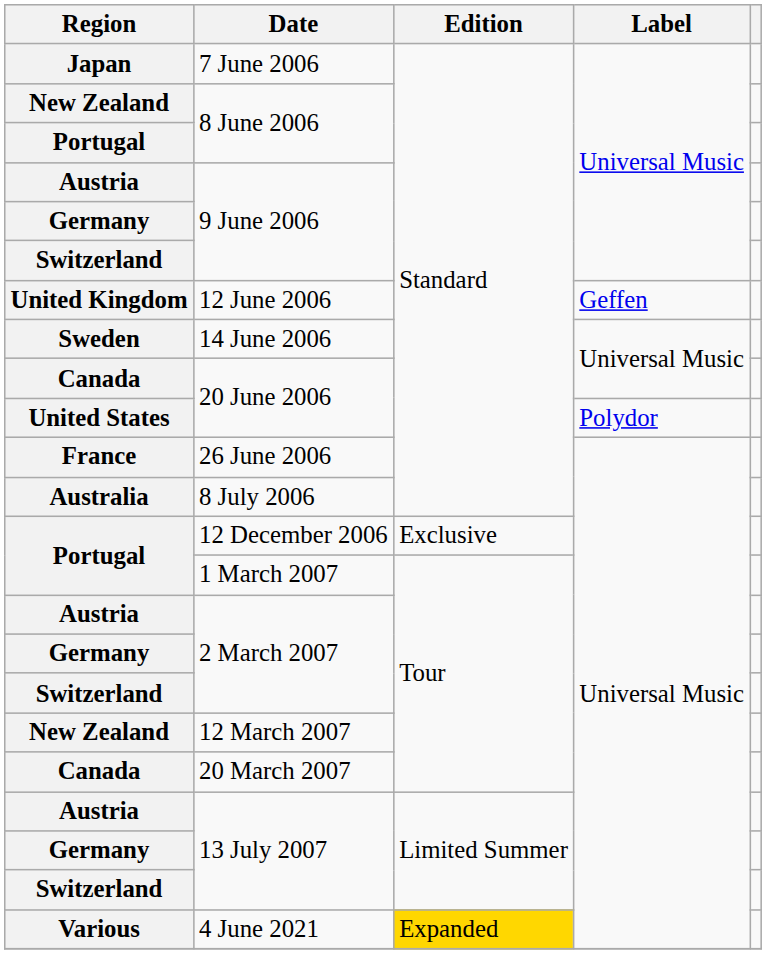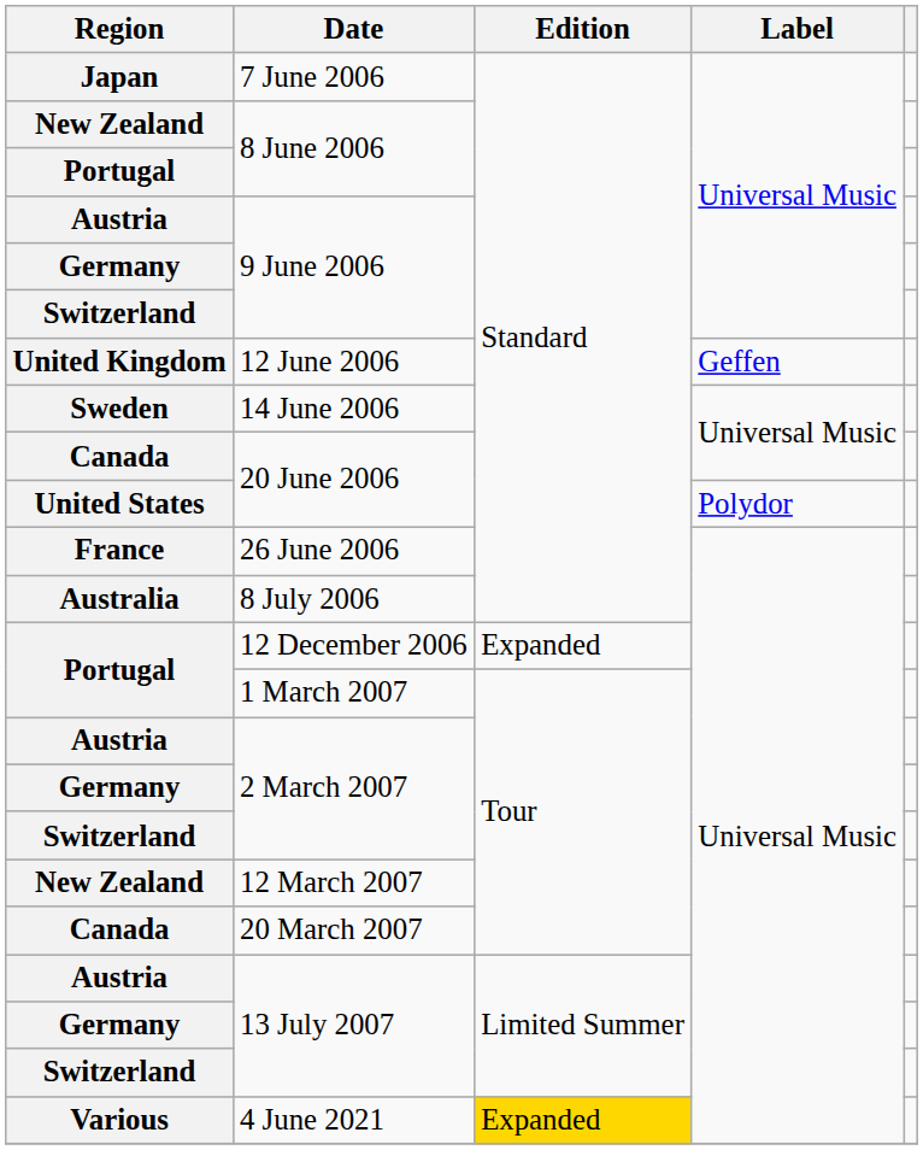 <table class="wikitable plainrowheaders">
 <tr>
 <th scope="col">Region</th>
 <th scope="col">Date</th>
 <th scope="col">Edition</th>
 <th scope="col">Label</th>
 <th scope="col"></th>
 </tr>
 <tr>
 <th scope="row">Japan</th>
 <td>7 June 2006</td>
 <td rowspan="12">Standard</td>
 <td rowspan="6"><a href='#'>Universal Music</a></td>
 <td></td>
 </tr>
 <tr>
 <th scope="row">New Zealand</th>
 <td rowspan="2">8 June 2006</td>
 <td></td>
 </tr>
 <tr>
 <th scope="row">Portugal</th>
 <td></td>
 </tr>
 <tr>
 <th scope="row">Austria</th>
 <td rowspan="3">9 June 2006</td>
 <td></td>
 </tr>
 <tr>
 <th scope="row">Germany</th>
 <td></td>
 </tr>
 <tr>
 <th scope="row">Switzerland</th>
 <td></td>
 </tr>
 <tr>
 <th scope="row">United Kingdom</th>
 <td>12 June 2006</td>
 <td><a href='#'>Geffen</a></td>
 <td></td>
 </tr>
 <tr>
 <th scope="row">Sweden</th>
 <td>14 June 2006</td>
 <td rowspan="2">Universal Music</td>
 <td></td>
 </tr>
 <tr>
 <th scope="row">Canada</th>
 <td rowspan="2">20 June 2006</td>
 <td></td>
 </tr>
 <tr>
 <th scope="row">United States</th>
 <td><a href='#'>Polydor</a></td>
 <td></td>
 </tr>
 <tr>
 <th scope="row">France</th>
 <td>26 June 2006</td>
 <td rowspan="13">Universal Music</td>
 <td></td>
 </tr>
 <tr>
 <th scope="row">Australia</th>
 <td>8 July 2006</td>
 <td></td>
 </tr>
 <tr>
 <th scope="row" rowspan="2">Portugal</th>
 <td>12 December 2006</td>
-<td>Exclusive</td>
+<td>Expanded</td>
 <td></td>
 </tr>
 <tr>
 <td>1 March 2007</td>
 <td rowspan="6">Tour</td>
 <td></td>
 </tr>
 <tr>
 <th scope="row">Austria</th>
 <td rowspan="3">2 March 2007</td>
 <td></td>
 </tr>
 <tr>
 <th scope="row">Germany</th>
 <td></td>
 </tr>
 <tr>
 <th scope="row">Switzerland</th>
 <td></td>
 </tr>
 <tr>
 <th scope="row">New Zealand</th>
 <td>12 March 2007</td>
 <td></td>
 </tr>
 <tr>
 <th scope="row">Canada</th>
 <td>20 March 2007</td>
 <td></td>
 </tr>
 <tr>
 <th scope="row">Austria</th>
 <td rowspan="3">13 July 2007</td>
 <td rowspan="3">Limited Summer</td>
 <td></td>
 </tr>
 <tr>
 <th scope="row">Germany</th>
 <td></td>
 </tr>
 <tr>
 <th scope="row">Switzerland</th>
 <td></td>
 </tr>
 <tr>
 <th scope="row">Various</th>
 <td>4 June 2021</td>
 <td style="background: gold;">Expanded</td>
 <td></td>
 </tr>
 <tr>
 </tr>
 </table>
